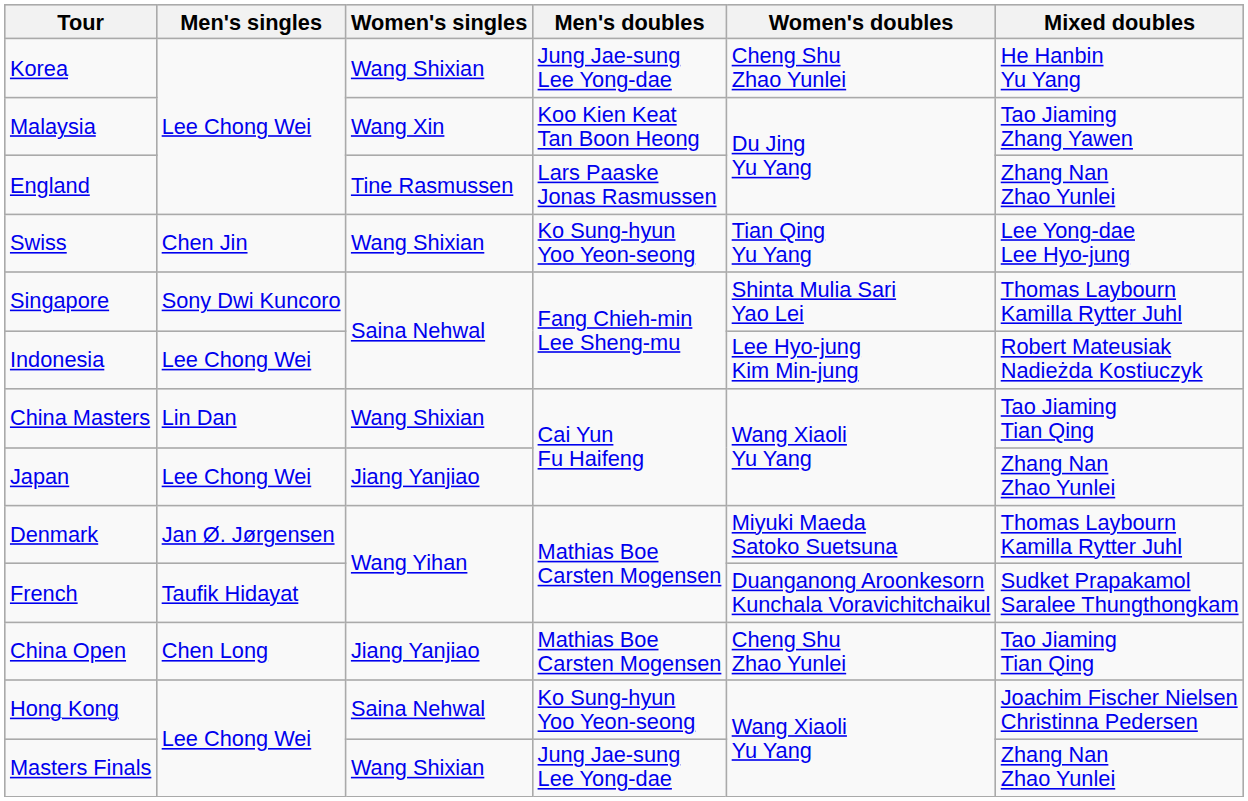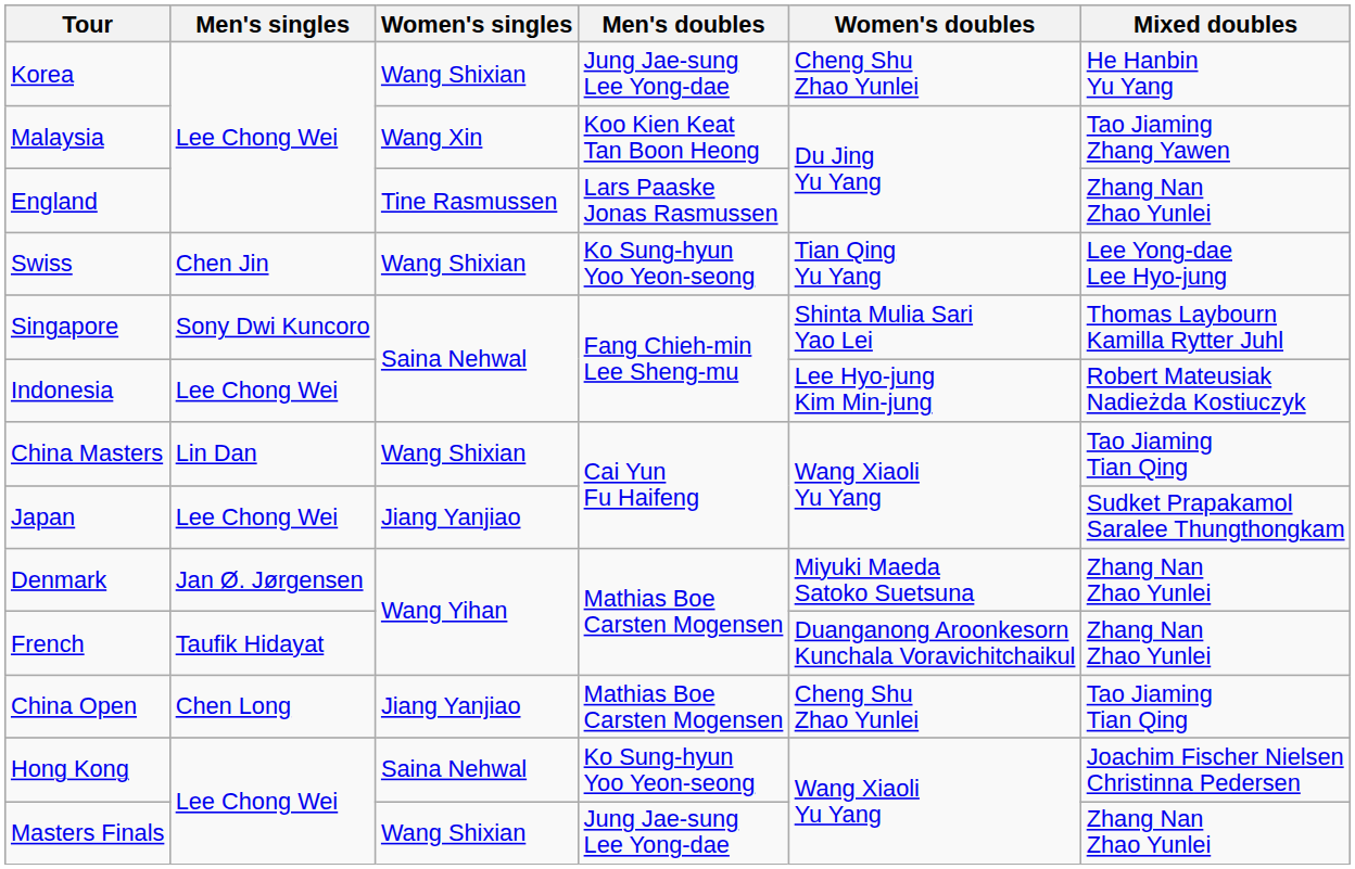 <table class=wikitable style="font-size:85%">
 <tr>
 <th>Tour</th>
 <th>Men's singles</th>
 <th>Women's singles</th>
 <th>Men's doubles</th>
 <th>Women's doubles</th>
 <th>Mixed doubles</th>
 </tr>
 <tr>
 <td> <a href='#'>Korea</a></td>
 <td rowspan="3"> <a href='#'>Lee Chong Wei</a></td>
 <td> <a href='#'>Wang Shixian</a></td>
 <td> <a href='#'>Jung Jae-sung</a> <br> <a href='#'>Lee Yong-dae</a></td>
 <td> <a href='#'>Cheng Shu</a> <br> <a href='#'>Zhao Yunlei</a></td>
 <td> <a href='#'>He Hanbin</a> <br> <a href='#'>Yu Yang</a></td>
 </tr>
 <tr>
 <td> <a href='#'>Malaysia</a></td>
 <td> <a href='#'>Wang Xin</a></td>
 <td> <a href='#'>Koo Kien Keat</a> <br> <a href='#'>Tan Boon Heong</a></td>
 <td rowspan="2"> <a href='#'>Du Jing</a> <br> <a href='#'>Yu Yang</a></td>
 <td> <a href='#'>Tao Jiaming</a> <br> <a href='#'>Zhang Yawen</a></td>
 </tr>
 <tr>
 <td> <a href='#'>England</a></td>
 <td> <a href='#'>Tine Rasmussen</a></td>
 <td> <a href='#'>Lars Paaske</a> <br> <a href='#'>Jonas Rasmussen</a></td>
 <td> <a href='#'>Zhang Nan</a> <br> <a href='#'>Zhao Yunlei</a></td>
 </tr>
 <tr>
 <td> <a href='#'>Swiss</a></td>
 <td> <a href='#'>Chen Jin</a></td>
 <td> <a href='#'>Wang Shixian</a></td>
 <td> <a href='#'>Ko Sung-hyun</a> <br> <a href='#'>Yoo Yeon-seong</a></td>
 <td> <a href='#'>Tian Qing</a> <br> <a href='#'>Yu Yang</a></td>
 <td> <a href='#'>Lee Yong-dae</a> <br> <a href='#'>Lee Hyo-jung</a></td>
 </tr>
 <tr>
 <td> <a href='#'>Singapore</a></td>
 <td> <a href='#'>Sony Dwi Kuncoro</a></td>
 <td rowspan="2"> <a href='#'>Saina Nehwal</a></td>
 <td rowspan="2"> <a href='#'>Fang Chieh-min</a> <br> <a href='#'>Lee Sheng-mu</a></td>
 <td> <a href='#'>Shinta Mulia Sari</a> <br> <a href='#'>Yao Lei</a></td>
 <td> <a href='#'>Thomas Laybourn</a> <br> <a href='#'>Kamilla Rytter Juhl</a></td>
 </tr>
 <tr>
 <td> <a href='#'>Indonesia</a></td>
 <td> <a href='#'>Lee Chong Wei</a></td>
 <td> <a href='#'>Lee Hyo-jung</a> <br> <a href='#'>Kim Min-jung</a></td>
 <td> <a href='#'>Robert Mateusiak</a> <br> <a href='#'>Nadieżda Kostiuczyk</a></td>
 </tr>
 <tr>
 <td> <a href='#'>China Masters</a></td>
 <td> <a href='#'>Lin Dan</a></td>
 <td> <a href='#'>Wang Shixian</a></td>
 <td rowspan="2"> <a href='#'>Cai Yun</a> <br> <a href='#'>Fu Haifeng</a></td>
 <td rowspan="2"> <a href='#'>Wang Xiaoli</a> <br> <a href='#'>Yu Yang</a></td>
 <td> <a href='#'>Tao Jiaming</a> <br> <a href='#'>Tian Qing</a></td>
 </tr>
 <tr>
 <td> <a href='#'>Japan</a></td>
 <td> <a href='#'>Lee Chong Wei</a></td>
 <td> <a href='#'>Jiang Yanjiao</a></td>
-<td> <a href='#'>Zhang Nan</a> <br> <a href='#'>Zhao Yunlei</a></td>
+<td> <a href='#'>Sudket Prapakamol</a> <br> <a href='#'>Saralee Thungthongkam</a></td>
 </tr>
 <tr>
 <td> <a href='#'>Denmark</a></td>
 <td> <a href='#'>Jan Ø. Jørgensen</a></td>
 <td rowspan="2"> <a href='#'>Wang Yihan</a></td>
 <td rowspan="2"> <a href='#'>Mathias Boe</a> <br> <a href='#'>Carsten Mogensen</a></td>
 <td> <a href='#'>Miyuki Maeda</a> <br> <a href='#'>Satoko Suetsuna</a></td>
-<td> <a href='#'>Thomas Laybourn</a> <br> <a href='#'>Kamilla Rytter Juhl</a></td>
+<td> <a href='#'>Zhang Nan</a> <br> <a href='#'>Zhao Yunlei</a></td>
 </tr>
 <tr>
 <td> <a href='#'>French</a></td>
 <td> <a href='#'>Taufik Hidayat</a></td>
 <td> <a href='#'>Duanganong Aroonkesorn</a> <br> <a href='#'>Kunchala Voravichitchaikul</a></td>
-<td> <a href='#'>Sudket Prapakamol</a> <br> <a href='#'>Saralee Thungthongkam</a></td>
+<td> <a href='#'>Zhang Nan</a> <br> <a href='#'>Zhao Yunlei</a></td>
 </tr>
 <tr>
 <td> <a href='#'>China Open</a></td>
 <td> <a href='#'>Chen Long</a></td>
 <td> <a href='#'>Jiang Yanjiao</a></td>
 <td> <a href='#'>Mathias Boe</a> <br> <a href='#'>Carsten Mogensen</a></td>
 <td> <a href='#'>Cheng Shu</a> <br> <a href='#'>Zhao Yunlei</a></td>
 <td> <a href='#'>Tao Jiaming</a> <br> <a href='#'>Tian Qing</a></td>
 </tr>
 <tr>
 <td> <a href='#'>Hong Kong</a></td>
 <td rowspan="2"> <a href='#'>Lee Chong Wei</a></td>
 <td> <a href='#'>Saina Nehwal</a></td>
 <td> <a href='#'>Ko Sung-hyun</a> <br> <a href='#'>Yoo Yeon-seong</a></td>
 <td rowspan="2"> <a href='#'>Wang Xiaoli</a> <br> <a href='#'>Yu Yang</a></td>
 <td> <a href='#'>Joachim Fischer Nielsen</a> <br> <a href='#'>Christinna Pedersen</a></td>
 </tr>
 <tr>
 <td> <a href='#'>Masters Finals</a></td>
 <td> <a href='#'>Wang Shixian</a></td>
 <td> <a href='#'>Jung Jae-sung</a> <br> <a href='#'>Lee Yong-dae</a></td>
 <td> <a href='#'>Zhang Nan</a> <br> <a href='#'>Zhao Yunlei</a></td>
 </tr>
 </table>
